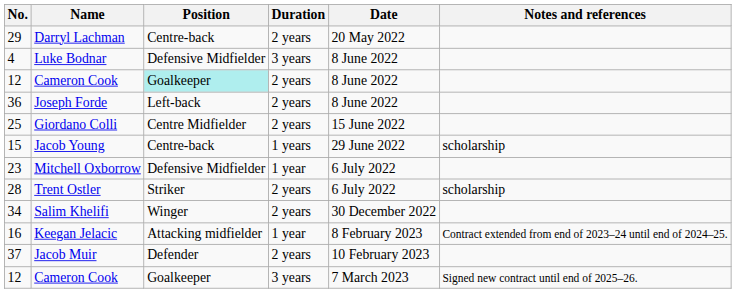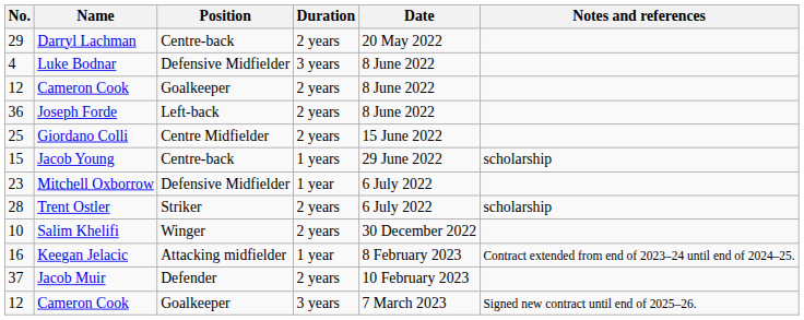 <table class="wikitable">
 <tr>
 <th>No.</th>
 <th>Name</th>
 <th>Position</th>
 <th>Duration</th>
 <th>Date</th>
 <th>Notes and references</th>
 </tr>
 <tr>
 <td>29</td>
 <td> <a href='#'>Darryl Lachman</a></td>
 <td>Centre-back</td>
 <td>2 years</td>
 <td>20 May 2022</td>
 <td></td>
 </tr>
 <tr>
 <td>4</td>
 <td><a href='#'>Luke Bodnar</a></td>
 <td>Defensive Midfielder</td>
 <td>3 years</td>
 <td>8 June 2022</td>
 <td></td>
 </tr>
 <tr>
 <td>12</td>
 <td><a href='#'>Cameron Cook</a></td>
-<td style="background: paleturquoise;">Goalkeeper</td>
+<td>Goalkeeper</td>
 <td>2 years</td>
 <td>8 June 2022</td>
 <td></td>
 </tr>
 <tr>
 <td>36</td>
 <td><a href='#'>Joseph Forde</a></td>
 <td>Left-back</td>
 <td>2 years</td>
 <td>8 June 2022</td>
 <td></td>
 </tr>
 <tr>
 <td>25</td>
 <td><a href='#'>Giordano Colli</a></td>
 <td>Centre Midfielder</td>
 <td>2 years</td>
 <td>15 June 2022</td>
 <td></td>
 </tr>
 <tr>
 <td>15</td>
 <td><a href='#'>Jacob Young</a></td>
 <td>Centre-back</td>
 <td>1 years</td>
 <td>29 June 2022</td>
 <td>scholarship</td>
 </tr>
 <tr>
 <td>23</td>
 <td><a href='#'>Mitchell Oxborrow</a></td>
 <td>Defensive Midfielder</td>
 <td>1 year</td>
 <td>6 July 2022</td>
 <td></td>
 </tr>
 <tr>
 <td>28</td>
 <td><a href='#'>Trent Ostler</a></td>
 <td>Striker</td>
 <td>2 years</td>
 <td>6 July 2022</td>
 <td>scholarship</td>
 </tr>
 <tr>
-<td>34</td>
+<td>10</td>
 <td> <a href='#'>Salim Khelifi</a></td>
 <td>Winger</td>
 <td>2 years</td>
 <td>30 December 2022</td>
 <td></td>
 </tr>
 <tr>
 <td>16</td>
 <td> <a href='#'>Keegan Jelacic</a></td>
 <td>Attacking midfielder</td>
 <td>1 year</td>
 <td>8 February 2023</td>
 <td><small>Contract extended from end of 2023–24 until end of 2024–25.</small></td>
 </tr>
 <tr>
 <td>37</td>
 <td><a href='#'>Jacob Muir</a></td>
 <td>Defender</td>
 <td>2 years</td>
 <td>10 February 2023</td>
 <td></td>
 </tr>
 <tr>
 <td>12</td>
 <td><a href='#'>Cameron Cook</a></td>
 <td>Goalkeeper</td>
 <td>3 years</td>
 <td>7 March 2023</td>
 <td><small>Signed new contract until end of 2025–26.</small></td>
 </tr>
 </table>
